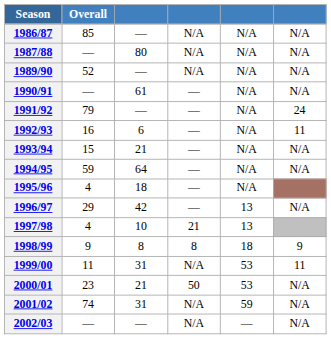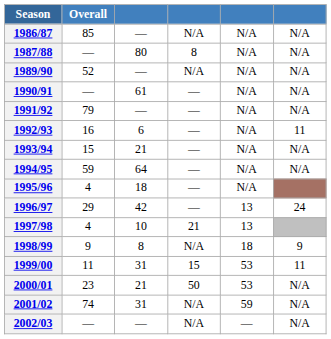 <table class="wikitable" style="font-size:86%; text-align:center; border:grey solid 1px; border-collapse:collapse; background:#ffffff;">
 <tr>
 <th style="background-color:#369; color:white; width:60px;"> Season </th>
 <th style="background-color:#4180be; color:white; width:55px;">Overall</th>
 <th style="background-color:#4180be; color:white; width:55px;"></th>
 <th style="background-color:#4180be; color:white; width:55px;"></th>
 <th style="background-color:#4180be; color:white; width:55px;"></th>
 <th style="background-color:#4180be; color:white; width:55px;"></th>
 </tr>
 <tr>
 <th scope=row align=center><a href='#'>1986/87</a></th>
 <td align=center>85</td>
 <td align=center>—</td>
 <td align=center>N/A</td>
 <td align=center>N/A</td>
 <td align=center>N/A</td>
 </tr>
 <tr>
 <th scope=row align=center><a href='#'>1987/88</a></th>
 <td align=center>—</td>
 <td align=center>80</td>
-<td align=center>N/A</td>
+<td align=center>8</td>
 <td align=center>N/A</td>
 <td align=center>N/A</td>
 </tr>
 <tr>
 <th scope=row align=center><a href='#'>1989/90</a></th>
 <td align=center>52</td>
 <td align=center>—</td>
 <td align=center>N/A</td>
 <td align=center>N/A</td>
 <td align=center>N/A</td>
 </tr>
 <tr>
 <th scope=row align=center><a href='#'>1990/91</a></th>
 <td align=center>—</td>
 <td align=center>61</td>
 <td align=center>—</td>
 <td align=center>N/A</td>
 <td align=center>N/A</td>
 </tr>
 <tr>
 <th scope=row align=center><a href='#'>1991/92</a></th>
 <td align=center>79</td>
 <td align=center>—</td>
 <td align=center>—</td>
 <td align=center>N/A</td>
-<td align=center>24</td>
+<td align=center>N/A</td>
 </tr>
 <tr>
 <th scope=row align=center><a href='#'>1992/93</a></th>
 <td align=center>16</td>
 <td align=center>6</td>
 <td align=center>—</td>
 <td align=center>N/A</td>
 <td align=center>11</td>
 </tr>
 <tr>
 <th scope=row align=center><a href='#'>1993/94</a></th>
 <td align=center>15</td>
 <td align=center>21</td>
 <td align=center>—</td>
 <td align=center>N/A</td>
 <td align=center>N/A</td>
 </tr>
 <tr>
 <th scope=row align=center><a href='#'>1994/95</a></th>
 <td align=center>59</td>
 <td align=center>64</td>
 <td align=center>—</td>
 <td align=center>N/A</td>
 <td align=center>N/A</td>
 </tr>
 <tr>
 <th scope=row align=center><a href='#'>1995/96</a></th>
 <td align=center>4</td>
 <td align=center>18</td>
 <td align=center>—</td>
 <td align=center>N/A</td>
 <td align=center bgcolor=#A57164></td>
 </tr>
 <tr>
 <th scope=row align=center><a href='#'>1996/97</a></th>
 <td align=center>29</td>
 <td align=center>42</td>
 <td align=center>—</td>
 <td align=center>13</td>
-<td align=center>N/A</td>
+<td align=center>24</td>
 </tr>
 <tr>
 <th scope=row align=center><a href='#'>1997/98</a></th>
 <td align=center>4</td>
 <td align=center>10</td>
 <td align=center>21</td>
 <td align=center>13</td>
 <td align=center bgcolor=silver></td>
 </tr>
 <tr>
 <th scope=row align=center><a href='#'>1998/99</a></th>
 <td align=center>9</td>
 <td align=center>8</td>
-<td align=center>8</td>
+<td align=center>N/A</td>
 <td align=center>18</td>
 <td align=center>9</td>
 </tr>
 <tr>
 <th scope=row align=center><a href='#'>1999/00</a></th>
 <td align=center>11</td>
 <td align=center>31</td>
-<td align=center>N/A</td>
+<td align=center>15</td>
 <td align=center>53</td>
 <td align=center>11</td>
 </tr>
 <tr>
 <th scope=row align=center><a href='#'>2000/01</a></th>
 <td align=center>23</td>
 <td align=center>21</td>
 <td align=center>50</td>
 <td align=center>53</td>
 <td align=center>N/A</td>
 </tr>
 <tr>
 <th scope=row align=center><a href='#'>2001/02</a></th>
 <td align=center>74</td>
 <td align=center>31</td>
 <td align=center>N/A</td>
 <td align=center>59</td>
 <td align=center>N/A</td>
 </tr>
 <tr>
 <th scope=row align=center><a href='#'>2002/03</a></th>
 <td align=center>—</td>
 <td align=center>—</td>
 <td align=center>N/A</td>
 <td align=center>—</td>
 <td align=center>N/A</td>
 </tr>
 </table>
